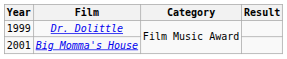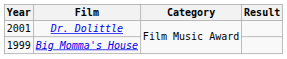 <table class="wikitable">
 <tr>
 <th>Year</th>
 <th>Film</th>
 <th>Category</th>
 <th>Result</th>
 </tr>
 <tr>
-<td style="text-align:center;">1999</td>
+<td style="text-align:center;">2001</td>
 <td style="text-align:center;"><em><a href='#'>Dr. Dolittle</a></em></td>
 <td style="text-align:center;" rowspan="2">Film Music Award</td>
 <td></td>
 </tr>
 <tr>
-<td style="text-align:center;">2001</td>
+<td style="text-align:center;">1999</td>
 <td style="text-align:center;"><em><a href='#'>Big Momma's House</a></em></td>
 <td></td>
 </tr>
 </table>
